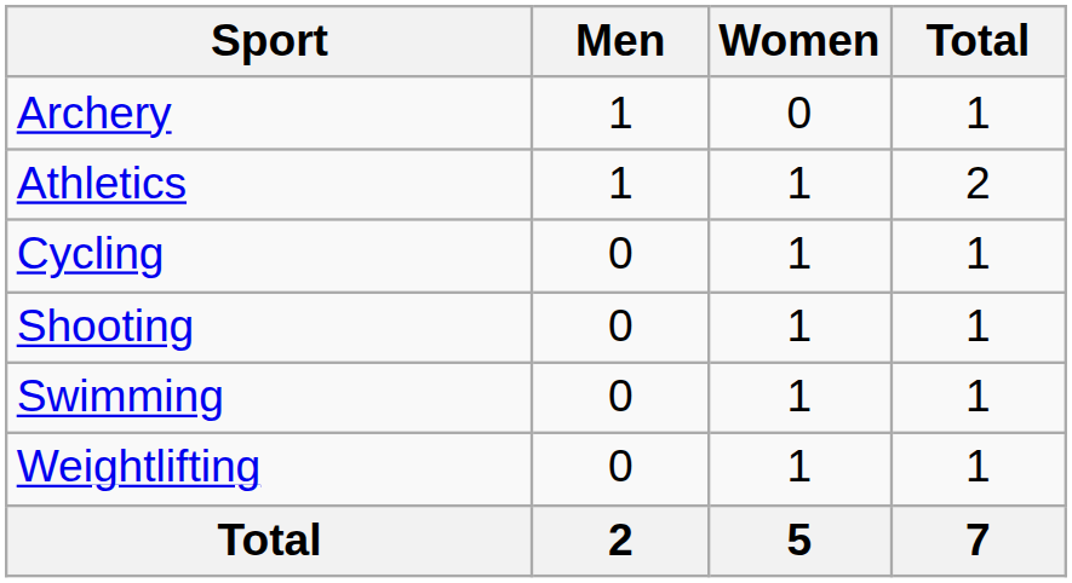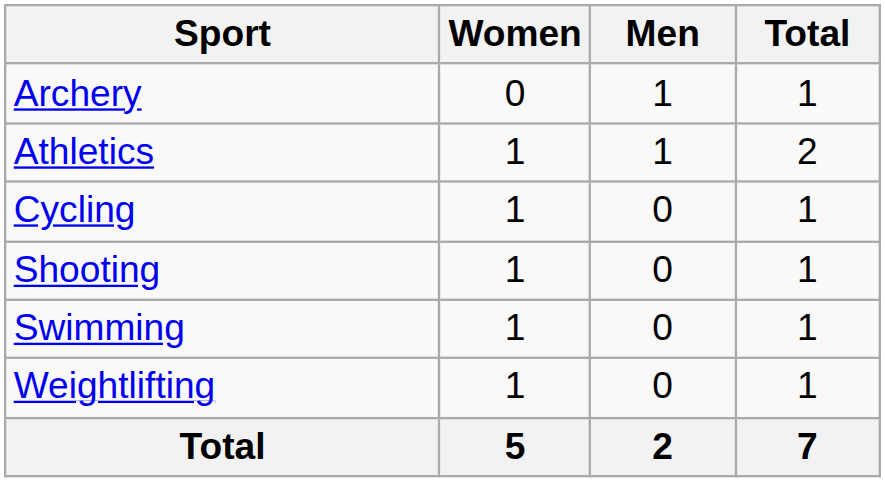 <table class="wikitable sortable" style="text-align:center;">
 <tr>
 <th width=180>Sport</th>
+<th width=55>Women</th>
 <th width=55>Men</th>
-<th width=55>Women</th>
 <th width=55>Total</th>
 </tr>
 <tr>
 <td align=left><a href='#'>Archery</a></td>
+<td>0</td>
 <td>1</td>
-<td>0</td>
 <td>1</td>
 </tr>
 <tr>
 <td align=left><a href='#'>Athletics</a></td>
 <td>1</td>
 <td>1</td>
 <td>2</td>
 </tr>
 <tr>
 <td align=left><a href='#'>Cycling</a></td>
+<td>1</td>
 <td>0</td>
-<td>1</td>
 <td>1</td>
 </tr>
 <tr>
 <td align=left><a href='#'>Shooting</a></td>
+<td>1</td>
 <td>0</td>
-<td>1</td>
 <td>1</td>
 </tr>
 <tr>
 <td align=left><a href='#'>Swimming</a></td>
+<td>1</td>
 <td>0</td>
-<td>1</td>
 <td>1</td>
 </tr>
 <tr>
 <td align=left><a href='#'>Weightlifting</a></td>
+<td>1</td>
 <td>0</td>
-<td>1</td>
 <td>1</td>
 </tr>
 <tr class="sortbottom">
 <th>Total</th>
+<th>5</th>
 <th>2</th>
-<th>5</th>
 <th>7</th>
 </tr>
 </table>
